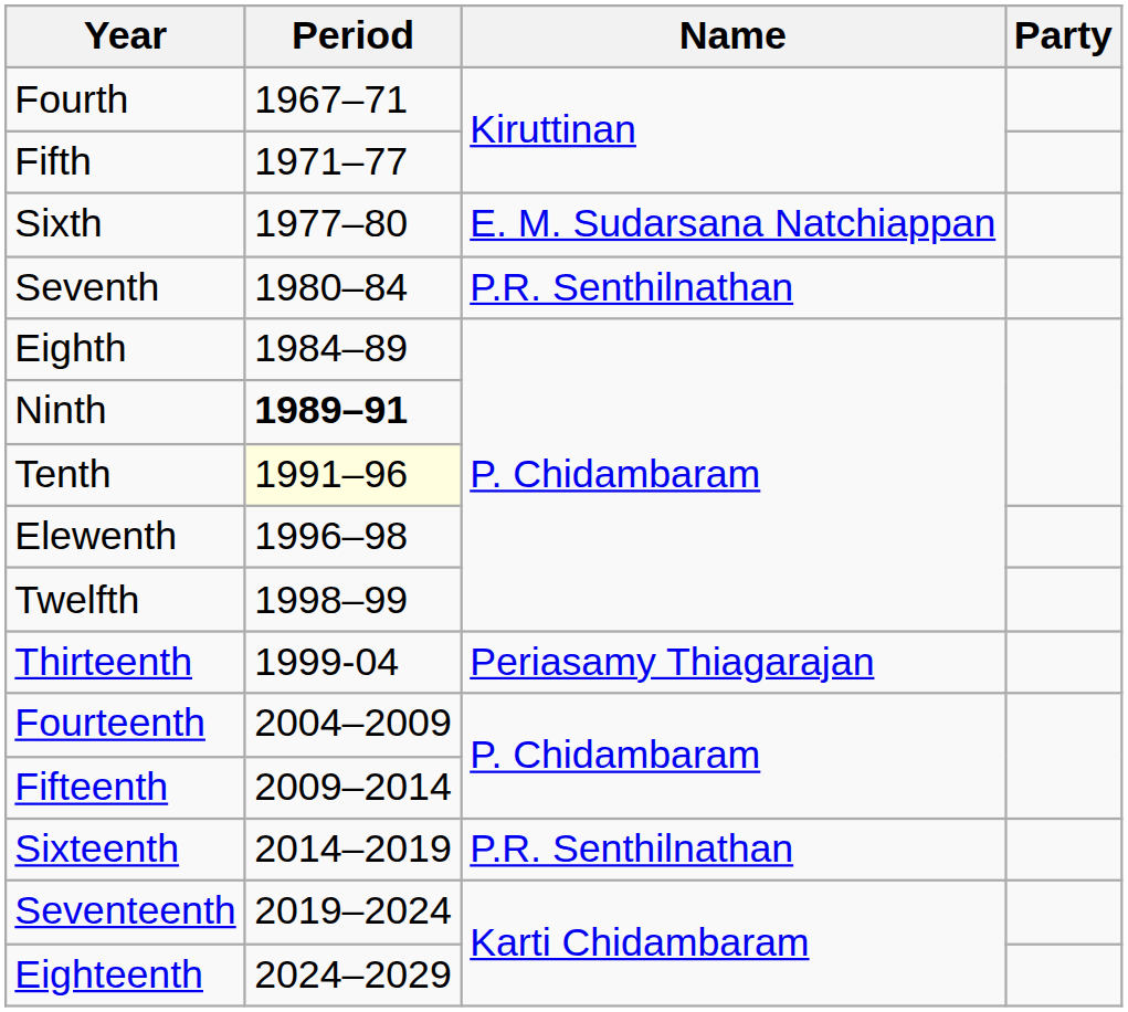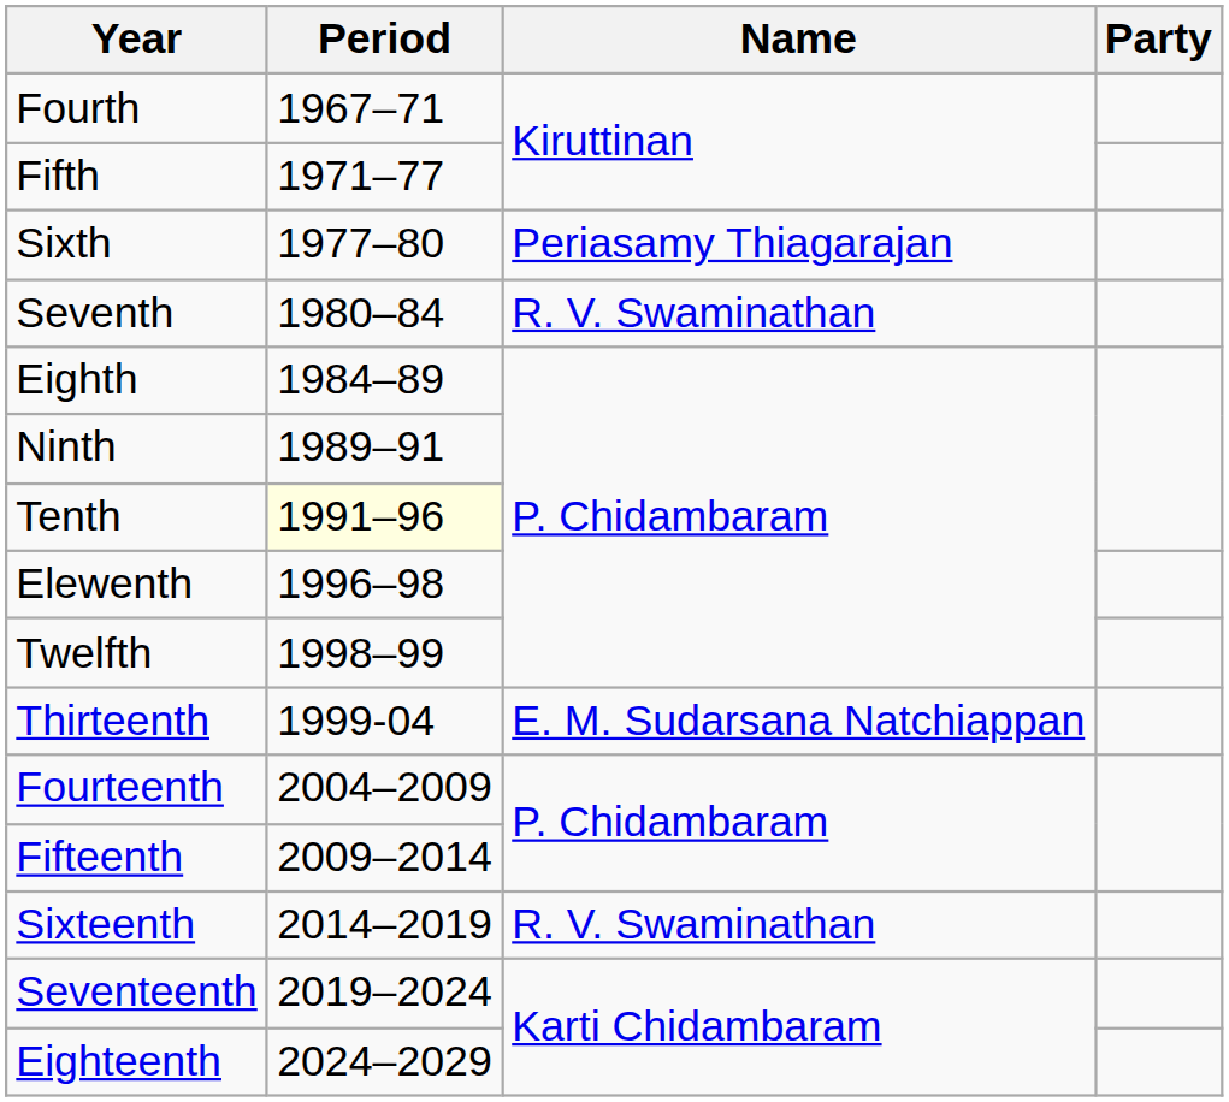 <table class="wikitable sortable">
 <tr>
 <th>Year</th>
 <th>Period</th>
 <th>Name</th>
 <th colspan=2>Party</th>
 </tr>
 <tr>
 <td>Fourth</td>
 <td>1967–71</td>
 <td rowspan=2><a href='#'>Kiruttinan</a></td>
 <td></td>
 </tr>
 <tr>
 <td>Fifth</td>
 <td>1971–77</td>
 </tr>
 <tr>
 <td>Sixth</td>
 <td>1977–80</td>
-<td><a href='#'>E. M. Sudarsana Natchiappan</a></td>
+<td><a href='#'>Periasamy Thiagarajan</a></td>
 <td></td>
 </tr>
 <tr>
 <td>Seventh</td>
 <td>1980–84</td>
-<td><a href='#'>P.R. Senthilnathan</a></td>
+<td><a href='#'>R. V. Swaminathan</a></td>
 <td></td>
 </tr>
 <tr>
 <td>Eighth</td>
 <td>1984–89</td>
 <td rowspan=5><a href='#'>P. Chidambaram</a></td>
 </tr>
 <tr>
 <td>Ninth</td>
-<td><strong>1989–91</strong></td>
+<td>1989–91</td>
 </tr>
 <tr>
 <td>Tenth</td>
 <td style="background: lightyellow;">1991–96</td>
 </tr>
 <tr>
 <td>Elewenth</td>
 <td>1996–98</td>
 <td></td>
 </tr>
 <tr>
 <td>Twelfth</td>
 <td>1998–99</td>
 </tr>
 <tr>
 <td><a href='#'>Thirteenth</a></td>
 <td>1999-04</td>
-<td><a href='#'>Periasamy Thiagarajan</a></td>
+<td><a href='#'>E. M. Sudarsana Natchiappan</a></td>
 <td></td>
 </tr>
 <tr>
 <td><a href='#'>Fourteenth</a></td>
 <td>2004–2009</td>
 <td rowspan=2><a href='#'>P. Chidambaram</a></td>
 </tr>
 <tr>
 <td><a href='#'>Fifteenth</a></td>
 <td>2009–2014</td>
 </tr>
 <tr>
 <td><a href='#'>Sixteenth</a></td>
 <td>2014–2019</td>
-<td><a href='#'>P.R. Senthilnathan</a></td>
+<td><a href='#'>R. V. Swaminathan</a></td>
 <td></td>
 </tr>
 <tr>
 <td><a href='#'>Seventeenth</a></td>
 <td>2019–2024</td>
 <td rowspan=2><a href='#'>Karti Chidambaram</a></td>
 <td></td>
 </tr>
 <tr>
 <td><a href='#'>Eighteenth</a></td>
 <td>2024–2029</td>
 </tr>
 </table>
